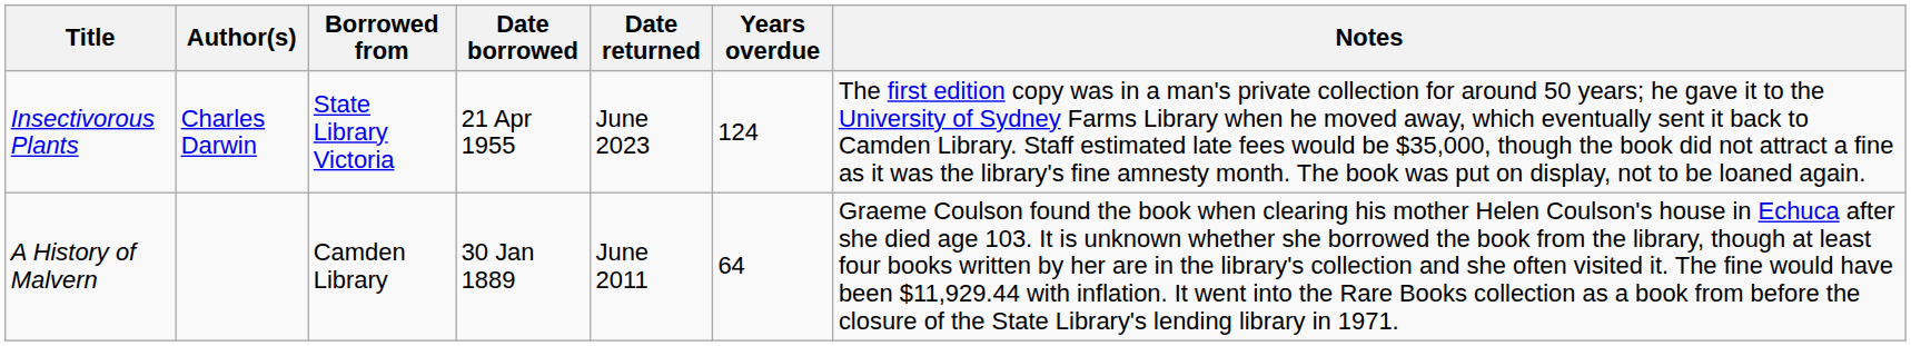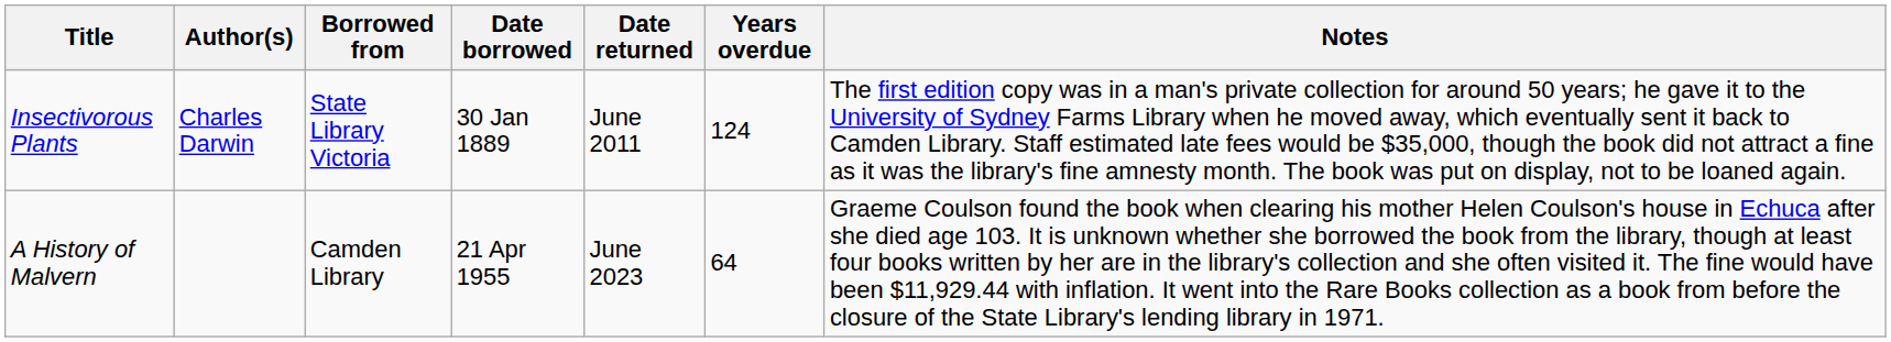 <table class="wikitable sortable">
 <tr>
 <th>Title</th>
 <th>Author(s)</th>
 <th>Borrowed from</th>
 <th>Date borrowed</th>
 <th>Date returned</th>
 <th>Years overdue</th>
 <th>Notes</th>
 </tr>
 <tr>
 <td><em><a href='#'>Insectivorous Plants</a></em></td>
 <td><a href='#'>Charles Darwin</a></td>
 <td><a href='#'>State Library Victoria</a></td>
-<td>21 Apr 1955</td>
-<td>June 2023</td>
+<td>30 Jan 1889</td>
+<td>June 2011</td>
 <td>124</td>
 <td>The <a href='#'>first edition</a> copy was in a man's private collection for around 50 years; he gave it to the <a href='#'>University of Sydney</a> Farms Library when he moved away, which eventually sent it back to Camden Library. Staff estimated late fees would be $35,000, though the book did not attract a fine as it was the library's fine amnesty month. The book was put on display, not to be loaned again.</td>
 </tr>
 <tr>
 <td><em>A History of Malvern</em></td>
 <td></td>
 <td>Camden Library</td>
-<td>30 Jan 1889</td>
-<td>June 2011</td>
+<td>21 Apr 1955</td>
+<td>June 2023</td>
 <td>64</td>
 <td>Graeme Coulson found the book when clearing his mother Helen Coulson's house in <a href='#'>Echuca</a> after she died age 103. It is unknown whether she borrowed the book from the library, though at least four books written by her are in the library's collection and she often visited it. The fine would have been $11,929.44 with inflation. It went into the Rare Books collection as a book from before the closure of the State Library's lending library in 1971.</td>
 </tr>
 </table>
